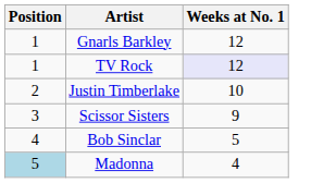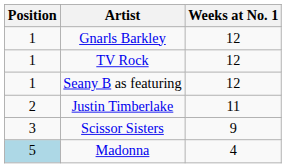 <table class="wikitable">
 <tr>
 <th style="text-align: center;">Position</th>
 <th style="text-align: center;">Artist</th>
 <th style="text-align: center;">Weeks at No. 1</th>
 </tr>
 <tr>
 <td style="text-align: center;">1</td>
 <td style="text-align: center;"><a href='#'>Gnarls Barkley</a></td>
 <td style="text-align: center;">12</td>
 </tr>
 <tr>
 <td style="text-align: center;">1</td>
 <td style="text-align: center;"><a href='#'>TV Rock</a></td>
-<td style="background: lavender; text-align: center;">12</td>
+<td style="text-align: center;">12</td>
+</tr>
+<tr>
+<td style="text-align: center;">1</td>
+<td style="text-align: center;"><a href='#'>Seany B</a> as featuring</td>
+<td style="text-align: center;">12</td>
 </tr>
 <tr>
 <td style="text-align: center;">2</td>
 <td style="text-align: center;"><a href='#'>Justin Timberlake</a></td>
-<td style="text-align: center;">10</td>
+<td style="text-align: center;">11</td>
 </tr>
 <tr>
 <td style="text-align: center;">3</td>
 <td style="text-align: center;"><a href='#'>Scissor Sisters</a></td>
 <td style="text-align: center;">9</td>
 </tr>
 <tr>
-<td style="text-align: center;">4</td>
-<td style="text-align: center;"><a href='#'>Bob Sinclar</a></td>
-<td style="text-align: center;">5</td>
-</tr>
-<tr>
 <td style="background: lightblue; text-align: center;">5</td>
 <td style="text-align: center;"><a href='#'>Madonna</a></td>
 <td style="text-align: center;">4</td>
 </tr>
 </table>
